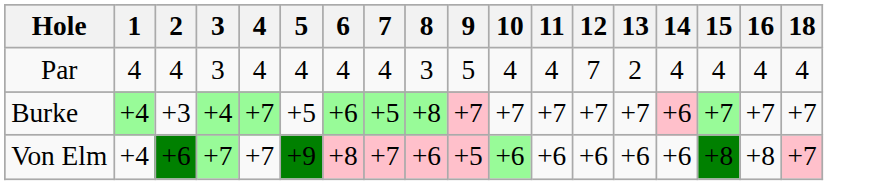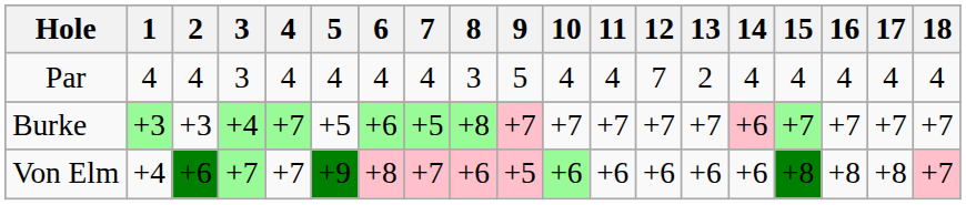 <table class="wikitable" style="text-align:center">
 <tr>
 <th>Hole</th>
 <th> 1 </th>
 <th> 2 </th>
 <th> 3 </th>
 <th> 4 </th>
 <th> 5 </th>
 <th> 6 </th>
 <th> 7 </th>
 <th> 8 </th>
 <th> 9 </th>
 <th>10</th>
 <th>11</th>
 <th>12</th>
 <th>13</th>
 <th>14</th>
 <th>15</th>
 <th>16</th>
+<th>17</th>
 <th>18</th>
 </tr>
 <tr>
 <td>Par</td>
 <td>4</td>
 <td>4</td>
 <td>3</td>
 <td>4</td>
 <td>4</td>
 <td>4</td>
 <td>4</td>
 <td>3</td>
 <td>5</td>
 <td>4</td>
 <td>4</td>
 <td>7</td>
 <td>2</td>
 <td>4</td>
 <td>4</td>
 <td>4</td>
 <td>4</td>
+<td>4</td>
 </tr>
 <tr>
 <td align=left> Burke</td>
-<td style="background: PaleGreen;">+4</td>
+<td style="background: PaleGreen;">+3</td>
 <td>+3</td>
 <td style="background: PaleGreen;">+4</td>
 <td style="background: PaleGreen;">+7</td>
 <td>+5</td>
 <td style="background: PaleGreen;">+6</td>
 <td style="background: PaleGreen;">+5</td>
 <td style="background: PaleGreen;">+8</td>
 <td style="background: Pink;">+7</td>
 <td>+7</td>
 <td>+7</td>
 <td>+7</td>
 <td>+7</td>
 <td style="background: Pink;">+6</td>
 <td style="background: PaleGreen;">+7</td>
+<td>+7</td>
 <td>+7</td>
 <td>+7</td>
 </tr>
 <tr>
 <td align=left> Von Elm</td>
 <td>+4</td>
 <td style="background: Green;">+6</td>
 <td style="background: PaleGreen;">+7</td>
 <td>+7</td>
 <td style="background: Green;">+9</td>
 <td style="background: Pink;">+8</td>
 <td style="background: Pink;">+7</td>
 <td style="background: Pink;">+6</td>
 <td style="background: Pink;">+5</td>
 <td style="background: PaleGreen;">+6</td>
 <td>+6</td>
 <td>+6</td>
 <td>+6</td>
 <td>+6</td>
 <td style="background: Green;">+8</td>
 <td>+8</td>
+<td>+8</td>
 <td style="background: Pink;">+7</td>
 </tr>
 </table>
